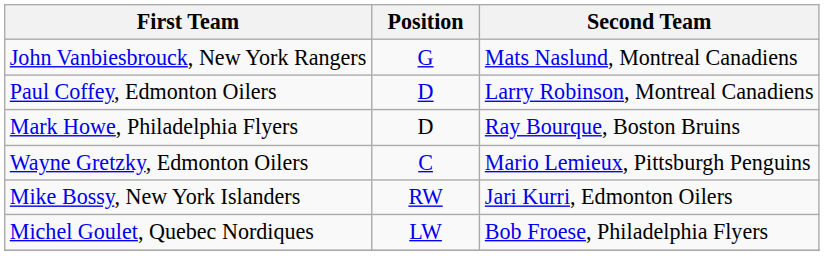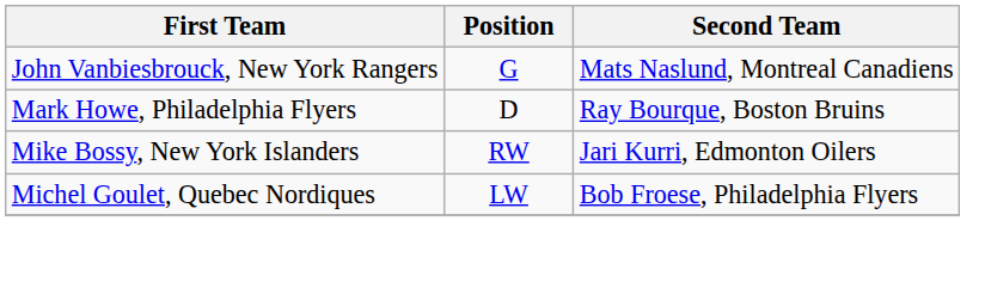 <table class="wikitable">
 <tr>
 <th>First Team</th>
 <th>  Position  </th>
 <th>Second Team</th>
 </tr>
 <tr>
 <td><a href='#'>John Vanbiesbrouck</a>, New York Rangers</td>
 <td align=center><a href='#'>G</a></td>
 <td><a href='#'>Mats Naslund</a>, Montreal Canadiens</td>
 </tr>
 <tr>
-<td><a href='#'>Paul Coffey</a>, Edmonton Oilers</td>
-<td align=center><a href='#'>D</a></td>
-<td><a href='#'>Larry Robinson</a>, Montreal Canadiens</td>
-</tr>
-<tr>
 <td><a href='#'>Mark Howe</a>, Philadelphia Flyers</td>
 <td align=center>D</td>
 <td><a href='#'>Ray Bourque</a>, Boston Bruins</td>
-</tr>
-<tr>
-<td><a href='#'>Wayne Gretzky</a>, Edmonton Oilers</td>
-<td align=center><a href='#'>C</a></td>
-<td><a href='#'>Mario Lemieux</a>, Pittsburgh Penguins</td>
 </tr>
 <tr>
 <td><a href='#'>Mike Bossy</a>, New York Islanders</td>
 <td align=center><a href='#'>RW</a></td>
 <td><a href='#'>Jari Kurri</a>, Edmonton Oilers</td>
 </tr>
 <tr>
 <td><a href='#'>Michel Goulet</a>, Quebec Nordiques</td>
 <td align=center><a href='#'>LW</a></td>
 <td><a href='#'>Bob Froese</a>, Philadelphia Flyers</td>
 </tr>
 <tr>
 </tr>
 </table>
